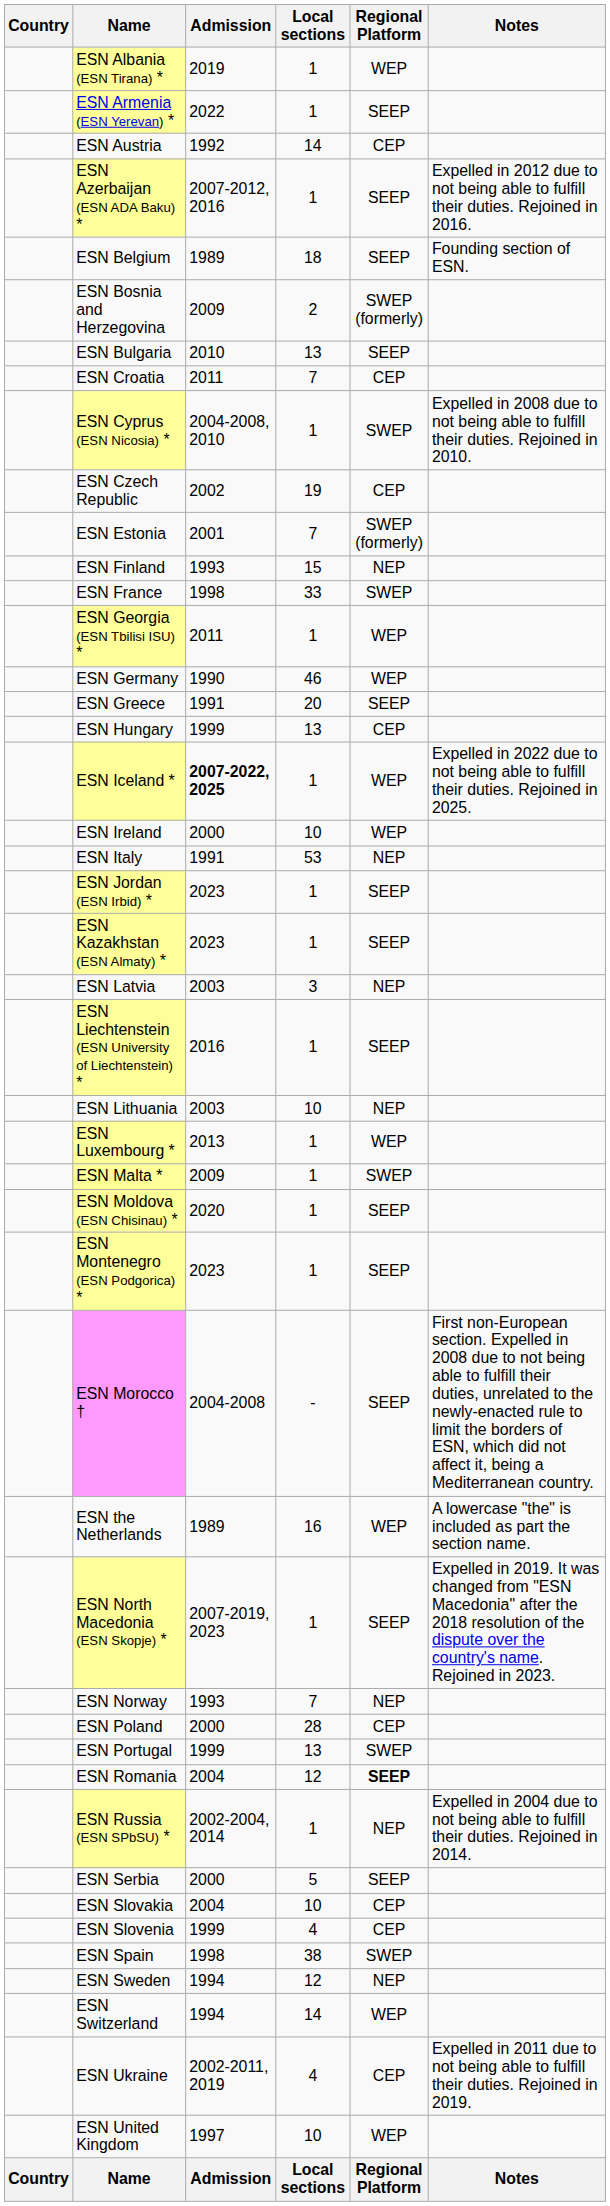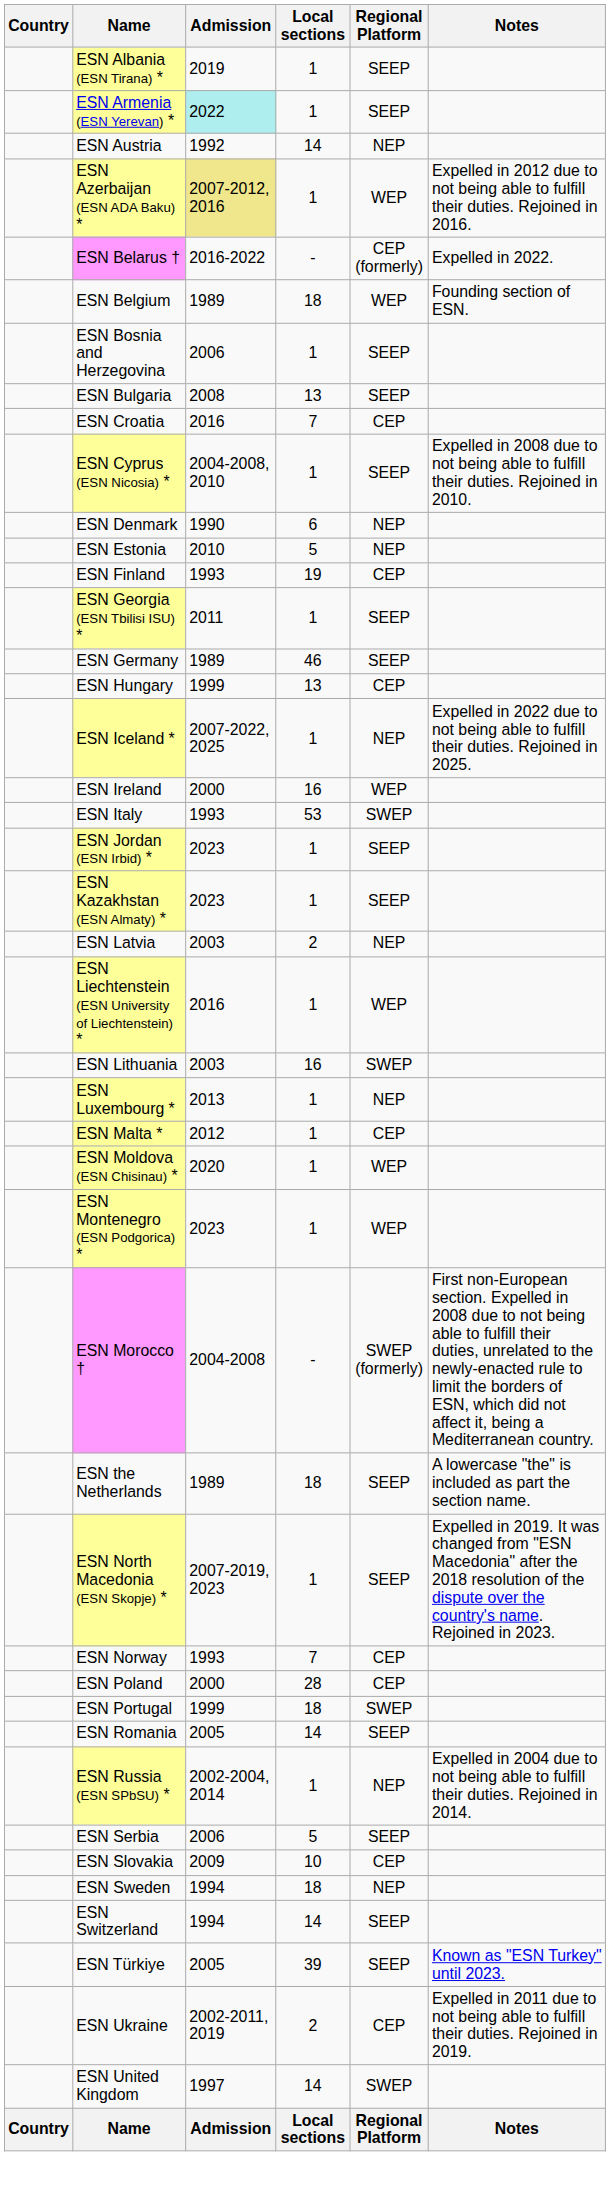 <table class="wikitable sortable">
 <tr>
 <th>Country</th>
 <th>Name</th>
 <th>Admission</th>
 <th>Local sections</th>
 <th>Regional Platform</th>
 <th>Notes</th>
 </tr>
 <tr>
 <td></td>
 <td bgcolor="#FFFF99">ESN Albania <small>(ESN Tirana)</small> *</td>
 <td>2019</td>
 <td align=center>1</td>
-<td align=center>WEP</td>
+<td align=center>SEEP</td>
 <td></td>
 </tr>
 <tr>
 <td></td>
 <td bgcolor="#FFFF99"><a href='#'>ESN Armenia</a> <small>(<a href='#'>ESN Yerevan</a>)</small> *</td>
-<td>2022</td>
+<td style="background: paleturquoise;">2022</td>
 <td align=center>1</td>
 <td align=center>SEEP</td>
 <td></td>
 </tr>
 <tr>
 <td></td>
 <td>ESN Austria</td>
 <td>1992</td>
 <td align=center>14</td>
-<td align=center>CEP</td>
+<td align=center>NEP</td>
 <td></td>
 </tr>
 <tr>
 <td></td>
 <td bgcolor="#FFFF99">ESN Azerbaijan <small>(ESN ADA Baku)</small> *</td>
-<td>2007-2012, 2016</td>
+<td style="background: khaki;">2007-2012, 2016</td>
 <td align=center>1</td>
-<td align=center>SEEP</td>
+<td align=center>WEP</td>
 <td>Expelled in 2012 due to not being able to fulfill their duties. Rejoined in 2016.</td>
+</tr>
+<tr>
+<td></td>
+<td bgcolor="#FF99FF">ESN Belarus †</td>
+<td>2016-2022</td>
+<td align=center>-</td>
+<td align=center>CEP (formerly)</td>
+<td>Expelled in 2022.</td>
 </tr>
 <tr>
 <td></td>
 <td>ESN Belgium</td>
 <td>1989</td>
 <td align=center>18</td>
-<td align=center>SEEP</td>
+<td align=center>WEP</td>
 <td>Founding section of ESN.</td>
 </tr>
 <tr>
 <td></td>
 <td>ESN Bosnia and Herzegovina</td>
-<td>2009</td>
-<td align=center>2</td>
-<td align=center>SWEP (formerly)</td>
+<td>2006</td>
+<td align=center>1</td>
+<td align=center>SEEP</td>
 <td></td>
 </tr>
 <tr>
 <td></td>
 <td>ESN Bulgaria</td>
-<td>2010</td>
+<td>2008</td>
 <td align=center>13</td>
 <td align=center>SEEP</td>
 <td></td>
 </tr>
 <tr>
 <td></td>
 <td>ESN Croatia</td>
-<td>2011</td>
+<td>2016</td>
 <td align=center>7</td>
 <td align=center>CEP</td>
 <td></td>
 </tr>
 <tr>
 <td></td>
 <td bgcolor="#FFFF99">ESN Cyprus <small>(ESN Nicosia)</small> *</td>
 <td>2004-2008, 2010</td>
 <td align=center>1</td>
-<td align=center>SWEP</td>
+<td align=center>SEEP</td>
 <td>Expelled in 2008 due to not being able to fulfill their duties. Rejoined in 2010.</td>
 </tr>
 <tr>
 <td></td>
-<td>ESN Czech Republic</td>
-<td>2002</td>
-<td align=center>19</td>
-<td align=center>CEP</td>
+<td>ESN Denmark</td>
+<td>1990</td>
+<td align=center>6</td>
+<td align=center>NEP</td>
 <td></td>
 </tr>
 <tr>
 <td></td>
 <td>ESN Estonia</td>
-<td>2001</td>
-<td align=center>7</td>
-<td align=center>SWEP (formerly)</td>
+<td>2010</td>
+<td align=center>5</td>
+<td align=center>NEP</td>
 <td></td>
 </tr>
 <tr>
 <td></td>
 <td>ESN Finland</td>
 <td>1993</td>
-<td align=center>15</td>
-<td align=center>NEP</td>
-<td></td>
-</tr>
-<tr>
-<td></td>
-<td>ESN France</td>
-<td>1998</td>
-<td align=center>33</td>
-<td align=center>SWEP</td>
+<td align=center>19</td>
+<td align=center>CEP</td>
 <td></td>
 </tr>
 <tr>
 <td></td>
 <td bgcolor="#FFFF99">ESN Georgia <small>(ESN Tbilisi ISU)</small> *</td>
 <td>2011</td>
 <td align=center>1</td>
-<td align=center>WEP</td>
+<td align=center>SEEP</td>
 <td></td>
 </tr>
 <tr>
 <td></td>
 <td>ESN Germany</td>
-<td>1990</td>
+<td>1989</td>
 <td align=center>46</td>
-<td align=center>WEP</td>
-<td></td>
-</tr>
-<tr>
-<td></td>
-<td>ESN Greece</td>
-<td>1991</td>
-<td align=center>20</td>
 <td align=center>SEEP</td>
 <td></td>
 </tr>
 <tr>
 <td></td>
 <td>ESN Hungary</td>
 <td>1999</td>
 <td align=center>13</td>
 <td align=center>CEP</td>
 <td></td>
 </tr>
 <tr>
 <td></td>
 <td bgcolor="#FFFF99">ESN Iceland *</td>
-<td><strong>2007-2022, 2025</strong></td>
+<td>2007-2022, 2025</td>
 <td align=center>1</td>
-<td align=center>WEP</td>
+<td align=center>NEP</td>
 <td>Expelled in 2022 due to not being able to fulfill their duties. Rejoined in 2025.</td>
 </tr>
 <tr>
 <td></td>
 <td>ESN Ireland</td>
 <td>2000</td>
-<td align=center>10</td>
+<td align=center>16</td>
 <td align=center>WEP</td>
 <td></td>
 </tr>
 <tr>
 <td></td>
 <td>ESN Italy</td>
-<td>1991</td>
+<td>1993</td>
 <td align=center>53</td>
-<td align=center>NEP</td>
+<td align=center>SWEP</td>
 <td></td>
 </tr>
 <tr>
 <td></td>
 <td bgcolor="#FFFF99">ESN Jordan <small>(ESN Irbid)</small> *</td>
 <td>2023</td>
 <td align=center>1</td>
 <td align=center>SEEP</td>
 <td></td>
 </tr>
 <tr>
 <td></td>
 <td bgcolor="#FFFF99">ESN Kazakhstan <small>(ESN Almaty)</small> *</td>
 <td>2023</td>
 <td align=center>1</td>
 <td align=center>SEEP</td>
 <td></td>
 </tr>
 <tr>
 <td></td>
 <td>ESN Latvia</td>
 <td>2003</td>
-<td align=center>3</td>
+<td align=center>2</td>
 <td align=center>NEP</td>
 <td></td>
 </tr>
 <tr>
 <td></td>
 <td bgcolor="#FFFF99">ESN Liechtenstein <small>(ESN University of Liechtenstein)</small> *</td>
 <td>2016</td>
 <td align=center>1</td>
-<td align=center>SEEP</td>
+<td align=center>WEP</td>
 <td></td>
 </tr>
 <tr>
 <td></td>
 <td>ESN Lithuania</td>
 <td>2003</td>
-<td align=center>10</td>
-<td align=center>NEP</td>
+<td align=center>16</td>
+<td align=center>SWEP</td>
 <td></td>
 </tr>
 <tr>
 <td></td>
 <td bgcolor="#FFFF99">ESN Luxembourg *</td>
 <td>2013</td>
 <td align=center>1</td>
-<td align=center>WEP</td>
+<td align=center>NEP</td>
 <td></td>
 </tr>
 <tr>
 <td></td>
 <td bgcolor="#FFFF99">ESN Malta *</td>
-<td>2009</td>
+<td>2012</td>
 <td align=center>1</td>
-<td align=center>SWEP</td>
+<td align=center>CEP</td>
 <td></td>
 </tr>
 <tr>
 <td></td>
 <td bgcolor="#FFFF99">ESN Moldova <small>(ESN Chisinau)</small> *</td>
 <td>2020</td>
 <td align=center>1</td>
-<td align=center>SEEP</td>
+<td align=center>WEP</td>
 <td></td>
 </tr>
 <tr>
 <td></td>
 <td bgcolor="#FFFF99">ESN Montenegro <small>(ESN Podgorica)</small> *</td>
 <td>2023</td>
 <td align=center>1</td>
-<td align=center>SEEP</td>
+<td align=center>WEP</td>
 <td></td>
 </tr>
 <tr>
 <td></td>
 <td bgcolor="#FF99FF">ESN Morocco †</td>
 <td>2004-2008</td>
 <td align=center>-</td>
-<td align=center>SEEP</td>
+<td align=center>SWEP (formerly)</td>
 <td>First non-European section. Expelled in 2008 due to not being able to fulfill their duties, unrelated to the newly-enacted rule to limit the borders of ESN, which did not affect it, being a Mediterranean country.</td>
 </tr>
 <tr>
 <td></td>
 <td>ESN the Netherlands</td>
 <td>1989</td>
-<td align=center>16</td>
-<td align=center>WEP</td>
+<td align=center>18</td>
+<td align=center>SEEP</td>
 <td>A lowercase "the" is included as part the section name.</td>
 </tr>
 <tr>
 <td></td>
 <td bgcolor="#FFFF99">ESN North Macedonia <small>(ESN Skopje)</small> *</td>
 <td>2007-2019, 2023</td>
 <td align=center>1</td>
 <td align=center>SEEP</td>
 <td>Expelled in 2019. It was changed from "ESN Macedonia" after the 2018 resolution of the <a href='#'>dispute over the country's name</a>. Rejoined in 2023.</td>
 </tr>
 <tr>
 <td></td>
 <td>ESN Norway</td>
 <td>1993</td>
 <td align=center>7</td>
-<td align=center>NEP</td>
+<td align=center>CEP</td>
 <td></td>
 </tr>
 <tr>
 <td></td>
 <td>ESN Poland</td>
 <td>2000</td>
 <td align=center>28</td>
 <td align=center>CEP</td>
 <td></td>
 </tr>
 <tr>
 <td></td>
 <td>ESN Portugal</td>
 <td>1999</td>
-<td align=center>13</td>
+<td align=center>18</td>
 <td align=center>SWEP</td>
 <td></td>
 </tr>
 <tr>
 <td></td>
 <td>ESN Romania</td>
-<td>2004</td>
-<td align=center>12</td>
-<td align=center><strong>SEEP</strong></td>
+<td>2005</td>
+<td align=center>14</td>
+<td align=center>SEEP</td>
 <td></td>
 </tr>
 <tr>
 <td></td>
 <td bgcolor="#FFFF99">ESN Russia <small>(ESN SPbSU)</small> *</td>
 <td>2002-2004, 2014</td>
 <td align=center>1</td>
 <td align=center>NEP</td>
 <td>Expelled in 2004 due to not being able to fulfill their duties. Rejoined in 2014.</td>
 </tr>
 <tr>
 <td></td>
 <td>ESN Serbia</td>
-<td>2000</td>
+<td>2006</td>
 <td align=center>5</td>
 <td align=center>SEEP</td>
 <td></td>
 </tr>
 <tr>
 <td></td>
 <td>ESN Slovakia</td>
-<td>2004</td>
+<td>2009</td>
 <td align=center>10</td>
 <td align=center>CEP</td>
 <td></td>
 </tr>
 <tr>
 <td></td>
-<td>ESN Slovenia</td>
-<td>1999</td>
-<td align=center>4</td>
-<td align=center>CEP</td>
-<td></td>
-</tr>
-<tr>
-<td></td>
-<td>ESN Spain</td>
-<td>1998</td>
-<td align=center>38</td>
-<td align=center>SWEP</td>
-<td></td>
-</tr>
-<tr>
-<td></td>
 <td>ESN Sweden</td>
 <td>1994</td>
-<td align=center>12</td>
+<td align=center>18</td>
 <td align=center>NEP</td>
 <td></td>
 </tr>
 <tr>
 <td></td>
 <td>ESN Switzerland</td>
 <td>1994</td>
 <td align=center>14</td>
-<td align=center>WEP</td>
+<td align=center>SEEP</td>
 <td></td>
+</tr>
+<tr>
+<td></td>
+<td>ESN Türkiye</td>
+<td>2005</td>
+<td align=center>39</td>
+<td align=center>SEEP</td>
+<td><a href='#'>Known as "ESN Turkey" until 2023.</a></td>
 </tr>
 <tr>
 <td></td>
 <td>ESN Ukraine</td>
 <td>2002-2011, 2019</td>
-<td align=center>4</td>
+<td align=center>2</td>
 <td align=center>CEP</td>
 <td>Expelled in 2011 due to not being able to fulfill their duties. Rejoined in 2019.</td>
 </tr>
 <tr>
 <td></td>
 <td>ESN United Kingdom</td>
 <td>1997</td>
-<td align=center>10</td>
-<td align=center>WEP</td>
+<td align=center>14</td>
+<td align=center>SWEP</td>
 <td></td>
 </tr>
 <tr>
 <th>Country</th>
 <th>Name</th>
 <th>Admission</th>
 <th>Local sections</th>
 <th>Regional Platform</th>
 <th>Notes</th>
 </tr>
 </table>
